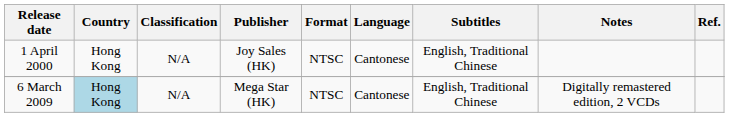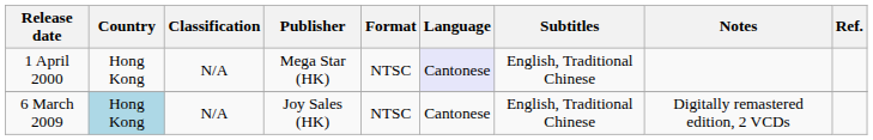 <table class="wikitable">
 <tr>
 <th>Release date</th>
 <th>Country</th>
 <th>Classification</th>
 <th>Publisher</th>
 <th>Format</th>
 <th>Language</th>
 <th>Subtitles</th>
 <th>Notes</th>
 <th>Ref.</th>
 </tr>
 <tr style="text-align:center;">
 <td>1 April 2000</td>
 <td>Hong Kong</td>
 <td>N/A</td>
-<td>Joy Sales (HK)</td>
+<td>Mega Star (HK)</td>
 <td>NTSC</td>
-<td>Cantonese</td>
+<td style="background: lavender;">Cantonese</td>
 <td>English, Traditional Chinese</td>
 <td></td>
 <td></td>
 </tr>
 <tr>
 </tr>
 <tr style="text-align:center;">
 <td>6 March 2009</td>
 <td style="background: lightblue;">Hong Kong</td>
 <td>N/A</td>
-<td>Mega Star (HK)</td>
+<td>Joy Sales (HK)</td>
 <td>NTSC</td>
 <td>Cantonese</td>
 <td>English, Traditional Chinese</td>
 <td>Digitally remastered edition, 2 VCDs</td>
 <td></td>
 </tr>
 </table>
